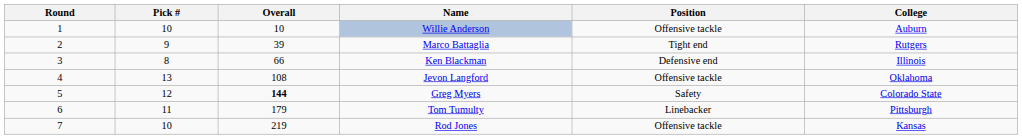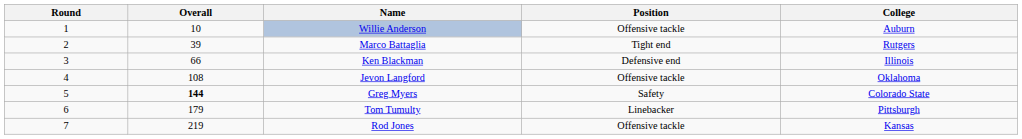 <table class="wikitable sortable sortable" style="width: 100%; text-align:center">
 <tr>
 <th>Round</th>
-<th>Pick #</th>
 <th>Overall</th>
 <th>Name</th>
 <th>Position</th>
 <th>College</th>
 </tr>
 <tr>
 <td>1</td>
 <td>10</td>
-<td>10</td>
 <td bgcolor=lightsteelblue><a href='#'>Willie Anderson</a></td>
 <td>Offensive tackle</td>
 <td><a href='#'>Auburn</a></td>
 </tr>
 <tr>
 <td>2</td>
-<td>9</td>
 <td>39</td>
 <td><a href='#'>Marco Battaglia</a></td>
 <td>Tight end</td>
 <td><a href='#'>Rutgers</a></td>
 </tr>
 <tr>
 <td>3</td>
-<td>8</td>
 <td>66</td>
 <td><a href='#'>Ken Blackman</a></td>
 <td>Defensive end</td>
 <td><a href='#'>Illinois</a></td>
 </tr>
 <tr>
 <td>4</td>
-<td>13</td>
 <td>108</td>
 <td><a href='#'>Jevon Langford</a></td>
 <td>Offensive tackle</td>
 <td><a href='#'>Oklahoma</a></td>
 </tr>
 <tr>
 <td>5</td>
-<td>12</td>
 <td><strong>144</strong></td>
 <td><a href='#'>Greg Myers</a></td>
 <td>Safety</td>
 <td><a href='#'>Colorado State</a></td>
 </tr>
 <tr>
 <td>6</td>
-<td>11</td>
 <td>179</td>
 <td><a href='#'>Tom Tumulty</a></td>
 <td>Linebacker</td>
 <td><a href='#'>Pittsburgh</a></td>
 </tr>
 <tr>
 <td>7</td>
-<td>10</td>
 <td>219</td>
 <td><a href='#'>Rod Jones</a></td>
 <td>Offensive tackle</td>
 <td><a href='#'>Kansas</a></td>
 </tr>
 </table>
